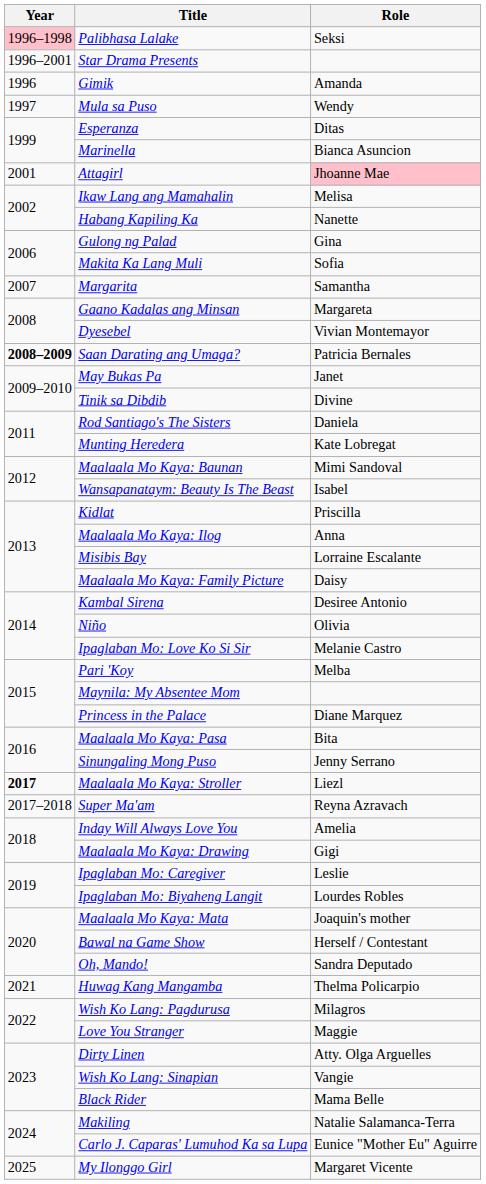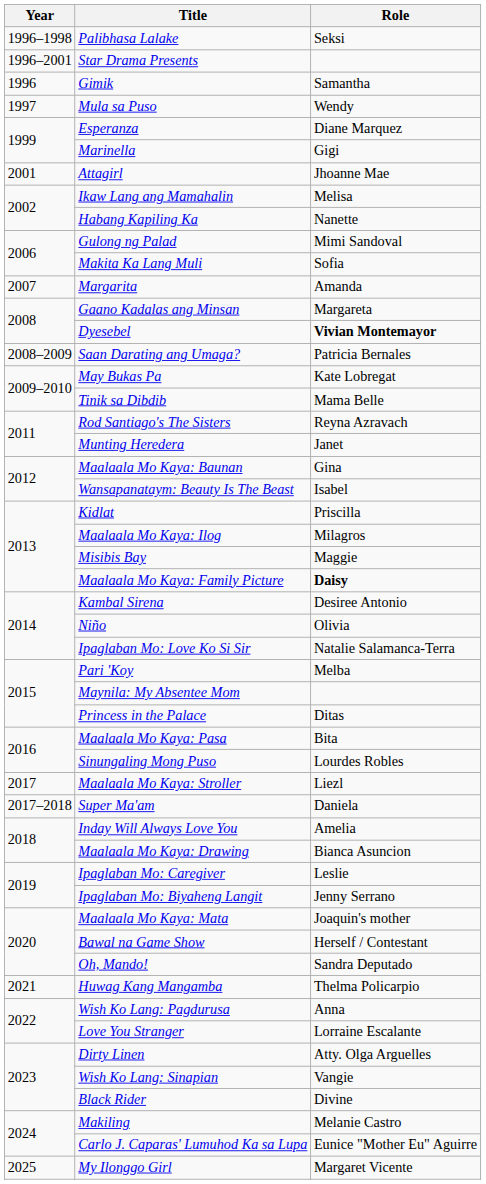 <table class="wikitable sortable">
 <tr>
 <th>Year</th>
 <th>Title</th>
 <th>Role</th>
 </tr>
 <tr>
-<td style="background: pink;">1996–1998</td>
+<td>1996–1998</td>
 <td><em><a href='#'>Palibhasa Lalake</a></em></td>
 <td>Seksi</td>
 </tr>
 <tr>
 <td>1996–2001</td>
 <td><em><a href='#'>Star Drama Presents</a></em></td>
 </tr>
 <tr>
 <td>1996</td>
 <td><em><a href='#'>Gimik</a></em></td>
-<td>Amanda</td>
+<td>Samantha</td>
 </tr>
 <tr>
 <td>1997</td>
 <td><em><a href='#'>Mula sa Puso</a></em></td>
 <td>Wendy</td>
 </tr>
 <tr>
 <td rowspan="2">1999</td>
 <td><em><a href='#'>Esperanza</a></em></td>
-<td>Ditas</td>
+<td>Diane Marquez</td>
 </tr>
 <tr>
 <td><em><a href='#'>Marinella</a></em></td>
-<td>Bianca Asuncion</td>
+<td>Gigi</td>
 </tr>
 <tr>
 <td>2001</td>
 <td><em><a href='#'>Attagirl</a></em></td>
-<td style="background: pink;">Jhoanne Mae</td>
+<td>Jhoanne Mae</td>
 </tr>
 <tr>
 <td rowspan="2">2002</td>
 <td><em><a href='#'>Ikaw Lang ang Mamahalin</a></em></td>
 <td>Melisa</td>
 </tr>
 <tr>
 <td><em><a href='#'>Habang Kapiling Ka</a></em></td>
 <td>Nanette</td>
 </tr>
 <tr>
 <td rowspan="2">2006</td>
 <td><em><a href='#'>Gulong ng Palad</a></em></td>
-<td>Gina</td>
+<td>Mimi Sandoval</td>
 </tr>
 <tr>
 <td><em><a href='#'>Makita Ka Lang Muli</a></em></td>
 <td>Sofia</td>
 </tr>
 <tr>
 <td>2007</td>
 <td><em><a href='#'>Margarita</a></em></td>
-<td>Samantha</td>
+<td>Amanda</td>
 </tr>
 <tr>
 <td rowspan="2">2008</td>
 <td><em><a href='#'>Gaano Kadalas ang Minsan</a></em></td>
 <td>Margareta</td>
 </tr>
 <tr>
 <td><em><a href='#'>Dyesebel</a></em></td>
-<td>Vivian Montemayor</td>
+<td><strong>Vivian Montemayor</strong></td>
 </tr>
 <tr>
-<td><strong>2008–2009</strong></td>
+<td>2008–2009</td>
 <td><em><a href='#'>Saan Darating ang Umaga?</a></em></td>
 <td>Patricia Bernales</td>
 </tr>
 <tr>
 <td rowspan="2">2009–2010</td>
 <td><em><a href='#'>May Bukas Pa</a></em></td>
-<td>Janet</td>
+<td>Kate Lobregat</td>
 </tr>
 <tr>
 <td><em><a href='#'>Tinik sa Dibdib</a></em></td>
-<td>Divine</td>
+<td>Mama Belle</td>
 </tr>
 <tr>
 <td rowspan="2">2011</td>
 <td><em><a href='#'>Rod Santiago's The Sisters</a></em></td>
-<td>Daniela</td>
+<td>Reyna Azravach</td>
 </tr>
 <tr>
 <td><em><a href='#'>Munting Heredera</a></em></td>
-<td>Kate Lobregat</td>
+<td>Janet</td>
 </tr>
 <tr>
 <td rowspan="2">2012</td>
 <td><em><a href='#'>Maalaala Mo Kaya: Baunan</a></em></td>
-<td>Mimi Sandoval</td>
+<td>Gina</td>
 </tr>
 <tr>
 <td><em><a href='#'>Wansapanataym: Beauty Is The Beast</a></em></td>
 <td>Isabel</td>
 </tr>
 <tr>
 <td rowspan="4">2013</td>
 <td><em><a href='#'>Kidlat</a></em></td>
 <td>Priscilla</td>
 </tr>
 <tr>
 <td><em><a href='#'>Maalaala Mo Kaya: Ilog</a></em></td>
-<td>Anna</td>
+<td>Milagros</td>
 </tr>
 <tr>
 <td><em><a href='#'>Misibis Bay</a></em></td>
-<td>Lorraine Escalante</td>
+<td>Maggie</td>
 </tr>
 <tr>
 <td><em><a href='#'>Maalaala Mo Kaya: Family Picture</a></em></td>
-<td>Daisy</td>
+<td><strong>Daisy</strong></td>
 </tr>
 <tr>
 <td rowspan="3">2014</td>
 <td><em><a href='#'>Kambal Sirena</a></em></td>
 <td>Desiree Antonio</td>
 </tr>
 <tr>
 <td><em><a href='#'>Niño</a></em></td>
 <td>Olivia</td>
 </tr>
 <tr>
 <td><em><a href='#'>Ipaglaban Mo: Love Ko Si Sir</a></em></td>
-<td>Melanie Castro</td>
+<td>Natalie Salamanca-Terra</td>
 </tr>
 <tr>
 <td rowspan="3">2015</td>
 <td><em><a href='#'>Pari 'Koy</a></em></td>
 <td>Melba</td>
 </tr>
 <tr>
 <td><em><a href='#'>Maynila: My Absentee Mom</a></em></td>
 <td></td>
 </tr>
 <tr>
 <td><em><a href='#'>Princess in the Palace</a></em></td>
-<td>Diane Marquez</td>
+<td>Ditas</td>
 </tr>
 <tr>
 <td rowspan="2">2016</td>
 <td><em><a href='#'>Maalaala Mo Kaya: Pasa</a></em></td>
 <td>Bita</td>
 </tr>
 <tr>
 <td><em><a href='#'>Sinungaling Mong Puso</a></em></td>
-<td>Jenny Serrano</td>
+<td>Lourdes Robles</td>
 </tr>
 <tr>
-<td><strong>2017</strong></td>
+<td>2017</td>
 <td><em><a href='#'>Maalaala Mo Kaya: Stroller</a></em></td>
 <td>Liezl</td>
 </tr>
 <tr>
 <td>2017–2018</td>
 <td><em><a href='#'>Super Ma'am</a></em></td>
-<td>Reyna Azravach</td>
+<td>Daniela</td>
 </tr>
 <tr>
 <td rowspan="2">2018</td>
 <td><em><a href='#'>Inday Will Always Love You</a></em></td>
 <td>Amelia</td>
 </tr>
 <tr>
 <td><em><a href='#'>Maalaala Mo Kaya: Drawing</a></em></td>
-<td>Gigi</td>
+<td>Bianca Asuncion</td>
 </tr>
 <tr>
 <td rowspan="2">2019</td>
 <td><em><a href='#'>Ipaglaban Mo: Caregiver</a></em></td>
 <td>Leslie</td>
 </tr>
 <tr>
 <td><em><a href='#'>Ipaglaban Mo: Biyaheng Langit</a></em></td>
-<td>Lourdes Robles</td>
+<td>Jenny Serrano</td>
 </tr>
 <tr>
 <td rowspan="3">2020</td>
 <td><em><a href='#'>Maalaala Mo Kaya: Mata</a></em></td>
 <td>Joaquin's mother</td>
 </tr>
 <tr>
 <td><em><a href='#'>Bawal na Game Show</a></em></td>
 <td>Herself / Contestant</td>
 </tr>
 <tr>
 <td><em><a href='#'>Oh, Mando!</a></em></td>
 <td>Sandra Deputado</td>
 </tr>
 <tr>
 <td>2021</td>
 <td><em><a href='#'>Huwag Kang Mangamba</a></em></td>
 <td>Thelma Policarpio</td>
 </tr>
 <tr>
 <td rowspan="2">2022</td>
 <td><a href='#'><em>Wish Ko Lang: Pagdurusa</em></a></td>
-<td>Milagros</td>
+<td>Anna</td>
 </tr>
 <tr>
 <td><em><a href='#'>Love You Stranger</a></em></td>
-<td>Maggie</td>
+<td>Lorraine Escalante</td>
 </tr>
 <tr>
 <td rowspan="3">2023</td>
 <td><em><a href='#'>Dirty Linen</a></em></td>
 <td>Atty. Olga Arguelles</td>
 </tr>
 <tr>
 <td><a href='#'><em>Wish Ko Lang: Sinapian</em></a></td>
 <td>Vangie</td>
 </tr>
 <tr>
 <td><em><a href='#'>Black Rider</a></em></td>
-<td>Mama Belle</td>
+<td>Divine</td>
 </tr>
 <tr>
 <td rowspan="2">2024</td>
 <td><em><a href='#'>Makiling</a></em></td>
-<td>Natalie Salamanca-Terra</td>
+<td>Melanie Castro</td>
 </tr>
 <tr>
 <td><em><a href='#'>Carlo J. Caparas' Lumuhod Ka sa Lupa</a></em></td>
 <td>Eunice "Mother Eu" Aguirre</td>
 </tr>
 <tr>
 <td>2025</td>
 <td><em><a href='#'>My Ilonggo Girl</a></em></td>
 <td>Margaret Vicente</td>
 </tr>
 </table>
